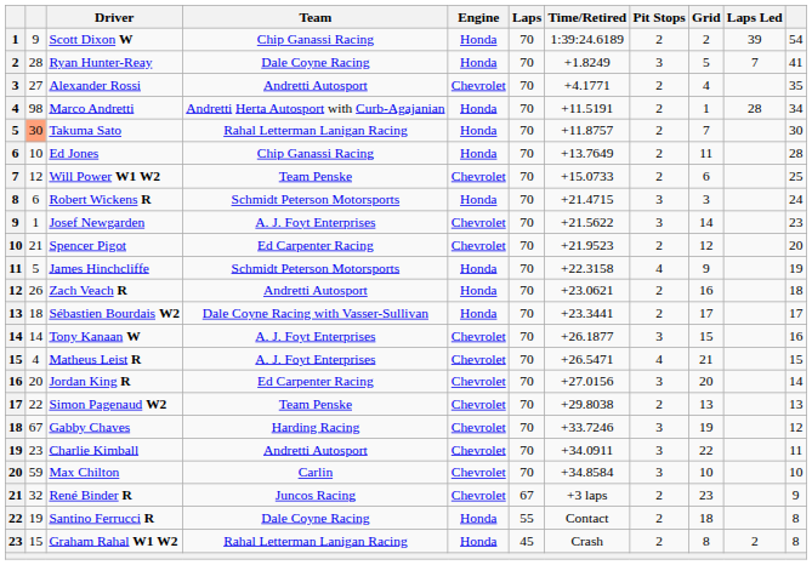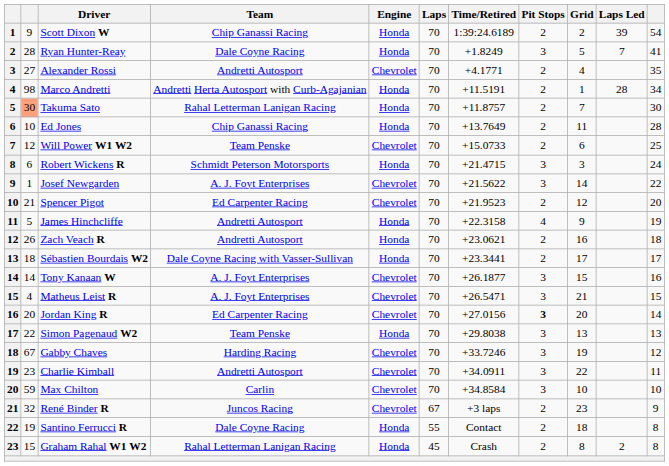 <table class="wikitable" style="text-align:center; font-size: 95%;">
 <tr>
 <th></th>
 <th></th>
 <th>Driver</th>
 <th>Team</th>
 <th>Engine</th>
 <th>Laps</th>
 <th>Time/Retired</th>
 <th>Pit Stops</th>
 <th>Grid</th>
 <th>Laps Led</th>
 <th></th>
 </tr>
 <tr>
 <th>1</th>
 <td>9</td>
 <td align="left"> <a href='#'>Scott Dixon</a> <strong><span>W</span></strong></td>
 <td><a href='#'>Chip Ganassi Racing</a></td>
 <td><a href='#'>Honda</a></td>
 <td>70</td>
 <td>1:39:24.6189</td>
 <td>2</td>
 <td>2</td>
 <td>39</td>
 <td>54</td>
 </tr>
 <tr>
 <th>2</th>
 <td>28</td>
 <td align="left"> <a href='#'>Ryan Hunter-Reay</a></td>
 <td><a href='#'>Dale Coyne Racing</a></td>
 <td><a href='#'>Honda</a></td>
 <td>70</td>
 <td>+1.8249</td>
 <td>3</td>
 <td>5</td>
 <td>7</td>
 <td>41</td>
 </tr>
 <tr>
 <th>3</th>
 <td>27</td>
 <td align="left"> <a href='#'>Alexander Rossi</a></td>
 <td><a href='#'>Andretti Autosport</a></td>
 <td><a href='#'>Chevrolet</a></td>
 <td>70</td>
 <td>+4.1771</td>
 <td>2</td>
 <td>4</td>
 <td></td>
 <td>35</td>
 </tr>
 <tr>
 <th>4</th>
 <td>98</td>
 <td align="left"> <a href='#'>Marco Andretti</a></td>
 <td><a href='#'>Andretti</a> <a href='#'>Herta Autosport</a> with <a href='#'>Curb-Agajanian</a></td>
 <td><a href='#'>Honda</a></td>
 <td>70</td>
 <td>+11.5191</td>
 <td>2</td>
 <td>1</td>
 <td>28</td>
 <td>34</td>
 </tr>
 <tr>
 <th>5</th>
 <td style="background: lightsalmon;">30</td>
 <td align="left"> <a href='#'>Takuma Sato</a></td>
 <td><a href='#'>Rahal Letterman Lanigan Racing</a></td>
 <td><a href='#'>Honda</a></td>
 <td>70</td>
 <td>+11.8757</td>
 <td>2</td>
 <td>7</td>
 <td></td>
 <td>30</td>
 </tr>
 <tr>
 <th>6</th>
 <td>10</td>
 <td align="left"> <a href='#'>Ed Jones</a></td>
 <td><a href='#'>Chip Ganassi Racing</a></td>
 <td><a href='#'>Honda</a></td>
 <td>70</td>
 <td>+13.7649</td>
 <td>2</td>
 <td>11</td>
 <td></td>
 <td>28</td>
 </tr>
 <tr>
 <th>7</th>
 <td>12</td>
 <td align="left"> <a href='#'>Will Power</a> <strong><span>W1</span></strong> <strong><span>W2</span></strong></td>
 <td><a href='#'>Team Penske</a></td>
 <td><a href='#'>Chevrolet</a></td>
 <td>70</td>
 <td>+15.0733</td>
 <td>2</td>
 <td>6</td>
 <td></td>
 <td>25</td>
 </tr>
 <tr>
 <th>8</th>
 <td>6</td>
 <td align="left"> <a href='#'>Robert Wickens</a> <strong><span>R</span></strong></td>
 <td><a href='#'>Schmidt Peterson Motorsports</a></td>
 <td><a href='#'>Honda</a></td>
 <td>70</td>
 <td>+21.4715</td>
 <td>3</td>
 <td>3</td>
 <td></td>
 <td>24</td>
 </tr>
 <tr>
 <th>9</th>
 <td>1</td>
 <td align="left"> <a href='#'>Josef Newgarden</a></td>
 <td><a href='#'>A. J. Foyt Enterprises</a></td>
 <td><a href='#'>Chevrolet</a></td>
 <td>70</td>
 <td>+21.5622</td>
 <td>3</td>
 <td>14</td>
 <td></td>
-<td>23</td>
+<td>22</td>
 </tr>
 <tr>
 <th>10</th>
 <td>21</td>
 <td align="left"> <a href='#'>Spencer Pigot</a></td>
 <td><a href='#'>Ed Carpenter Racing</a></td>
 <td><a href='#'>Chevrolet</a></td>
 <td>70</td>
 <td>+21.9523</td>
 <td>2</td>
 <td>12</td>
 <td></td>
 <td>20</td>
 </tr>
 <tr>
 <th>11</th>
 <td>5</td>
 <td align="left"> <a href='#'>James Hinchcliffe</a></td>
-<td><a href='#'>Schmidt Peterson Motorsports</a></td>
+<td><a href='#'>Andretti Autosport</a></td>
 <td><a href='#'>Honda</a></td>
 <td>70</td>
 <td>+22.3158</td>
 <td>4</td>
 <td>9</td>
 <td></td>
 <td>19</td>
 </tr>
 <tr>
 <th>12</th>
 <td>26</td>
 <td align="left"> <a href='#'>Zach Veach</a> <strong><span>R</span></strong></td>
 <td><a href='#'>Andretti Autosport</a></td>
 <td><a href='#'>Honda</a></td>
 <td>70</td>
 <td>+23.0621</td>
 <td>2</td>
 <td>16</td>
 <td></td>
 <td>18</td>
 </tr>
 <tr>
 <th>13</th>
 <td>18</td>
 <td align="left"> <a href='#'>Sébastien Bourdais</a> <strong><span>W2</span></strong></td>
 <td><a href='#'>Dale Coyne Racing with Vasser-Sullivan</a></td>
 <td><a href='#'>Honda</a></td>
 <td>70</td>
 <td>+23.3441</td>
 <td>2</td>
 <td>17</td>
 <td></td>
 <td>17</td>
 </tr>
 <tr>
 <th>14</th>
 <td>14</td>
 <td align="left"> <a href='#'>Tony Kanaan</a> <strong><span>W</span></strong></td>
 <td><a href='#'>A. J. Foyt Enterprises</a></td>
 <td><a href='#'>Chevrolet</a></td>
 <td>70</td>
 <td>+26.1877</td>
 <td>3</td>
 <td>15</td>
 <td></td>
 <td>16</td>
 </tr>
 <tr>
 <th>15</th>
 <td>4</td>
 <td align="left"> <a href='#'>Matheus Leist</a> <strong><span>R</span></strong></td>
 <td><a href='#'>A. J. Foyt Enterprises</a></td>
 <td><a href='#'>Chevrolet</a></td>
 <td>70</td>
 <td>+26.5471</td>
-<td>4</td>
+<td>3</td>
 <td>21</td>
 <td></td>
 <td>15</td>
 </tr>
 <tr>
 <th>16</th>
 <td>20</td>
 <td align="left"> <a href='#'>Jordan King</a> <strong><span>R</span></strong></td>
 <td><a href='#'>Ed Carpenter Racing</a></td>
 <td><a href='#'>Chevrolet</a></td>
 <td>70</td>
 <td>+27.0156</td>
-<td>3</td>
+<td><strong>3</strong></td>
 <td>20</td>
 <td></td>
 <td>14</td>
 </tr>
 <tr>
 <th>17</th>
 <td>22</td>
 <td align="left"> <a href='#'>Simon Pagenaud</a> <strong><span>W2</span></strong></td>
 <td><a href='#'>Team Penske</a></td>
-<td><a href='#'>Chevrolet</a></td>
+<td><a href='#'>Honda</a></td>
 <td>70</td>
 <td>+29.8038</td>
-<td>2</td>
+<td>3</td>
 <td>13</td>
 <td></td>
 <td>13</td>
 </tr>
 <tr>
 <th>18</th>
 <td>67</td>
 <td align="left"> <a href='#'>Gabby Chaves</a></td>
 <td><a href='#'>Harding Racing</a></td>
 <td><a href='#'>Chevrolet</a></td>
 <td>70</td>
 <td>+33.7246</td>
 <td>3</td>
 <td>19</td>
 <td></td>
 <td>12</td>
 </tr>
 <tr>
 <th>19</th>
 <td>23</td>
 <td align="left"> <a href='#'>Charlie Kimball</a></td>
 <td><a href='#'>Andretti Autosport</a></td>
 <td><a href='#'>Chevrolet</a></td>
 <td>70</td>
 <td>+34.0911</td>
 <td>3</td>
 <td>22</td>
 <td></td>
 <td>11</td>
 </tr>
 <tr>
 <th>20</th>
 <td>59</td>
 <td align="left"> <a href='#'>Max Chilton</a></td>
 <td><a href='#'>Carlin</a></td>
 <td><a href='#'>Chevrolet</a></td>
 <td>70</td>
 <td>+34.8584</td>
 <td>3</td>
 <td>10</td>
 <td></td>
 <td>10</td>
 </tr>
 <tr>
 <th>21</th>
 <td>32</td>
 <td align="left"> <a href='#'>René Binder</a> <strong><span>R</span></strong></td>
 <td><a href='#'>Juncos Racing</a></td>
 <td><a href='#'>Chevrolet</a></td>
 <td>67</td>
 <td>+3 laps</td>
 <td>2</td>
 <td>23</td>
 <td></td>
 <td>9</td>
 </tr>
 <tr>
 <th>22</th>
 <td>19</td>
 <td align="left"> <a href='#'>Santino Ferrucci</a> <strong><span>R</span></strong></td>
 <td><a href='#'>Dale Coyne Racing</a></td>
 <td><a href='#'>Honda</a></td>
 <td>55</td>
 <td>Contact</td>
 <td>2</td>
 <td>18</td>
 <td></td>
 <td>8</td>
 </tr>
 <tr>
 <th>23</th>
 <td>15</td>
 <td align="left"> <a href='#'>Graham Rahal</a> <strong><span>W1</span></strong> <strong><span>W2</span></strong></td>
 <td><a href='#'>Rahal Letterman Lanigan Racing</a></td>
 <td><a href='#'>Honda</a></td>
 <td>45</td>
 <td>Crash</td>
 <td>2</td>
 <td>8</td>
 <td>2</td>
 <td>8</td>
 </tr>
 <tr>
 <th colspan="11"></th>
 </tr>
 </table>
